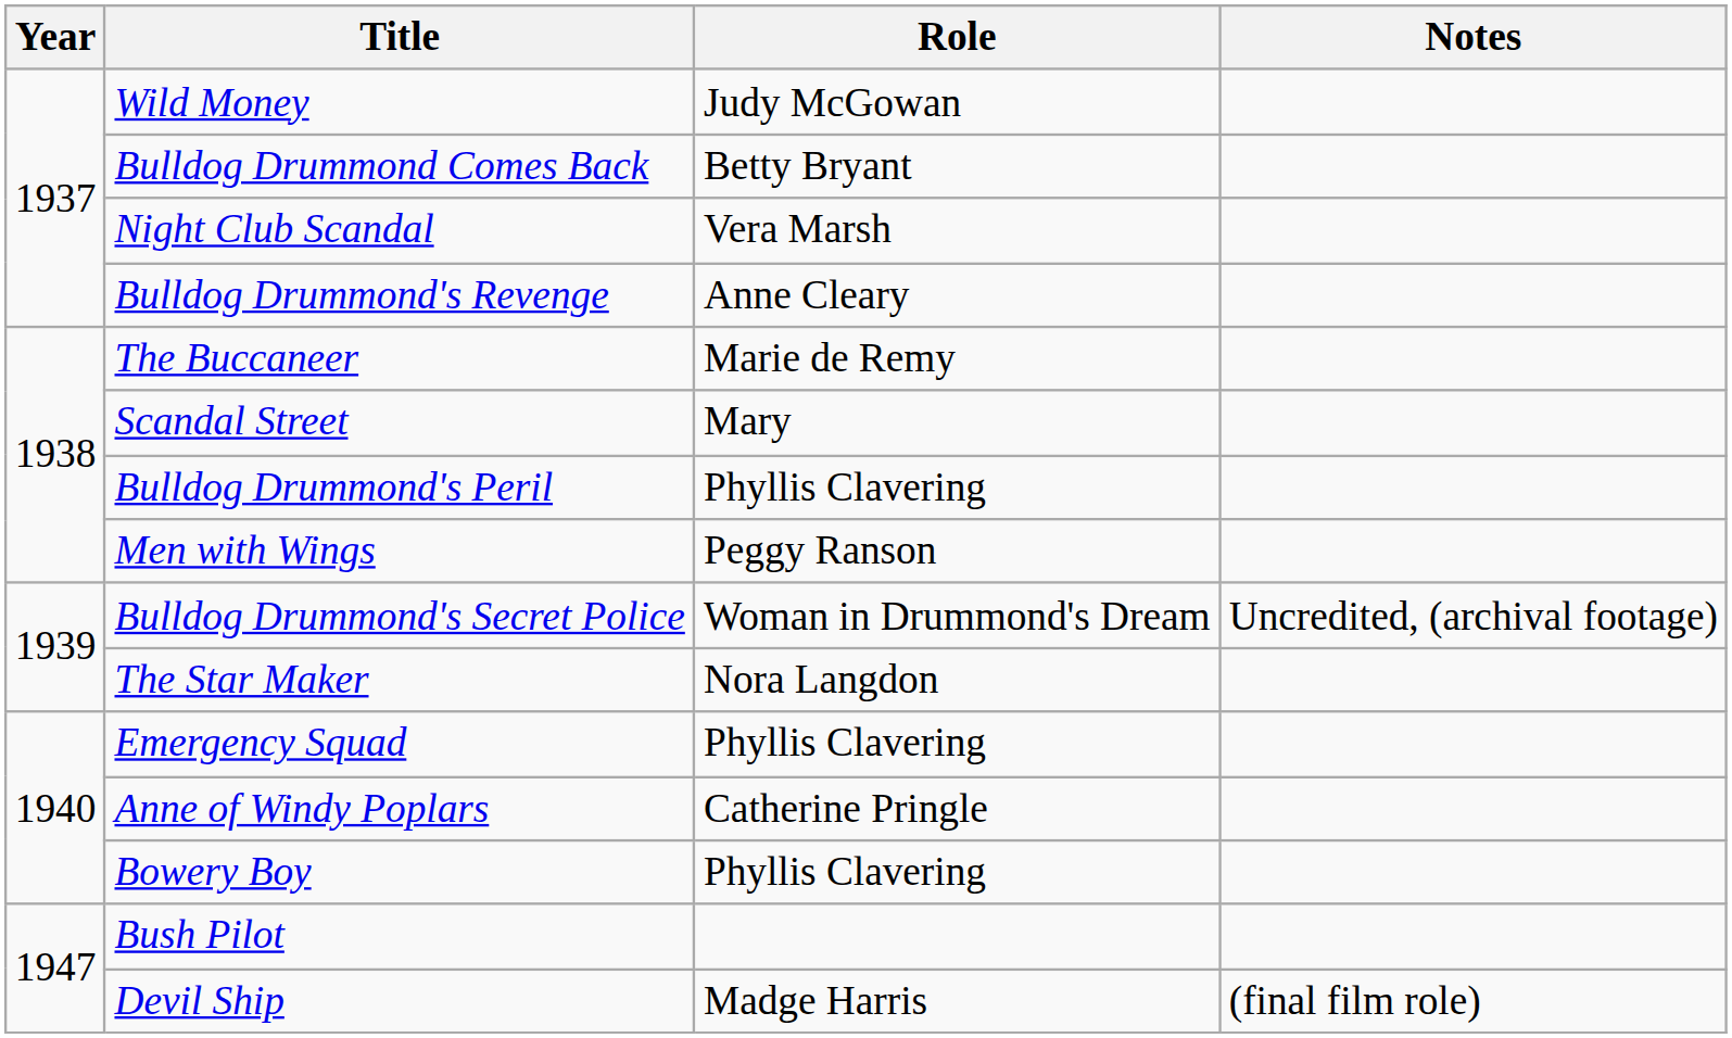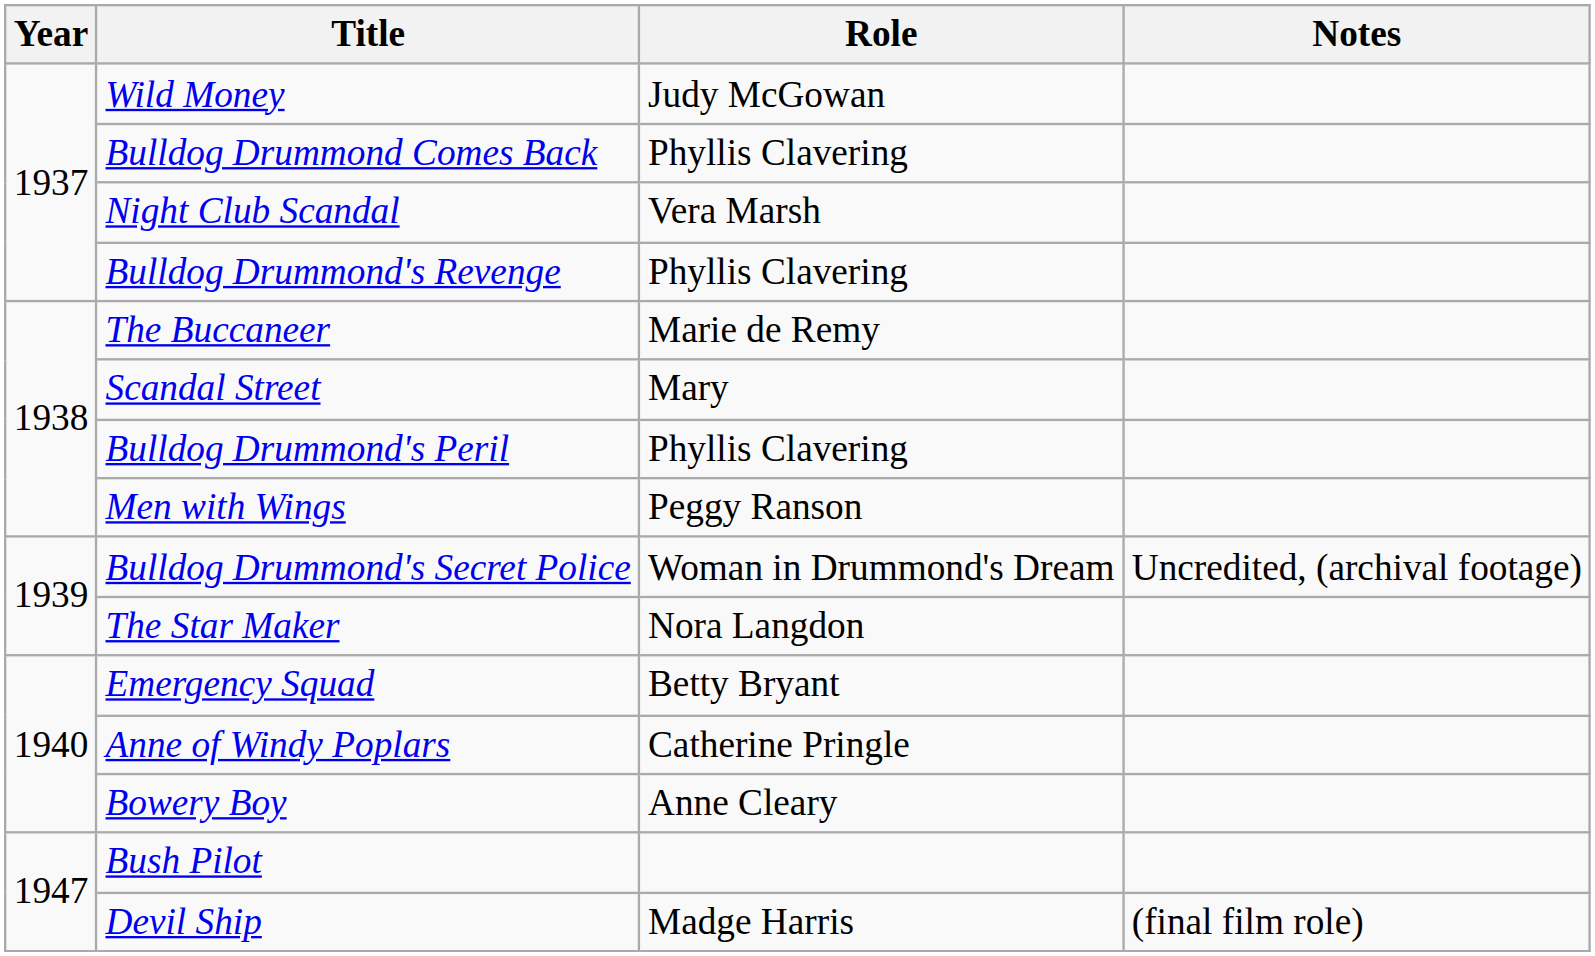 <table class="wikitable">
 <tr>
 <th>Year</th>
 <th>Title</th>
 <th>Role</th>
 <th>Notes</th>
 </tr>
 <tr>
 <td rowspan=4>1937</td>
 <td><em><a href='#'>Wild Money</a></em></td>
 <td>Judy McGowan</td>
 <td></td>
 </tr>
 <tr>
 <td><em><a href='#'>Bulldog Drummond Comes Back</a></em></td>
-<td>Betty Bryant</td>
+<td>Phyllis Clavering</td>
 <td></td>
 </tr>
 <tr>
 <td><em><a href='#'>Night Club Scandal</a></em></td>
 <td>Vera Marsh</td>
 <td></td>
 </tr>
 <tr>
 <td><em><a href='#'>Bulldog Drummond's Revenge</a></em></td>
-<td>Anne Cleary</td>
+<td>Phyllis Clavering</td>
 <td></td>
 </tr>
 <tr>
 <td rowspan=4>1938</td>
 <td><em><a href='#'>The Buccaneer</a></em></td>
 <td>Marie de Remy</td>
 <td></td>
 </tr>
 <tr>
 <td><em><a href='#'>Scandal Street</a></em></td>
 <td>Mary</td>
 <td></td>
 </tr>
 <tr>
 <td><em><a href='#'>Bulldog Drummond's Peril</a></em></td>
 <td>Phyllis Clavering</td>
 <td></td>
 </tr>
 <tr>
 <td><em><a href='#'>Men with Wings</a></em></td>
 <td>Peggy Ranson</td>
 <td></td>
 </tr>
 <tr>
 <td rowspan=2>1939</td>
 <td><em><a href='#'>Bulldog Drummond's Secret Police</a></em></td>
 <td>Woman in Drummond's Dream</td>
 <td>Uncredited, (archival footage)</td>
 </tr>
 <tr>
 <td><em><a href='#'>The Star Maker</a></em></td>
 <td>Nora Langdon</td>
 <td></td>
 </tr>
 <tr>
 <td rowspan=3>1940</td>
 <td><em><a href='#'>Emergency Squad</a></em></td>
-<td>Phyllis Clavering</td>
+<td>Betty Bryant</td>
 <td></td>
 </tr>
 <tr>
 <td><em><a href='#'>Anne of Windy Poplars</a></em></td>
 <td>Catherine Pringle</td>
 <td></td>
 </tr>
 <tr>
 <td><em><a href='#'>Bowery Boy</a></em></td>
-<td>Phyllis Clavering</td>
+<td>Anne Cleary</td>
 <td></td>
 </tr>
 <tr>
 <td rowspan=2>1947</td>
 <td><em><a href='#'>Bush Pilot</a></em></td>
 <td></td>
 <td></td>
 </tr>
 <tr>
 <td><em><a href='#'>Devil Ship</a></em></td>
 <td>Madge Harris</td>
 <td>(final film role)</td>
 </tr>
 </table>
